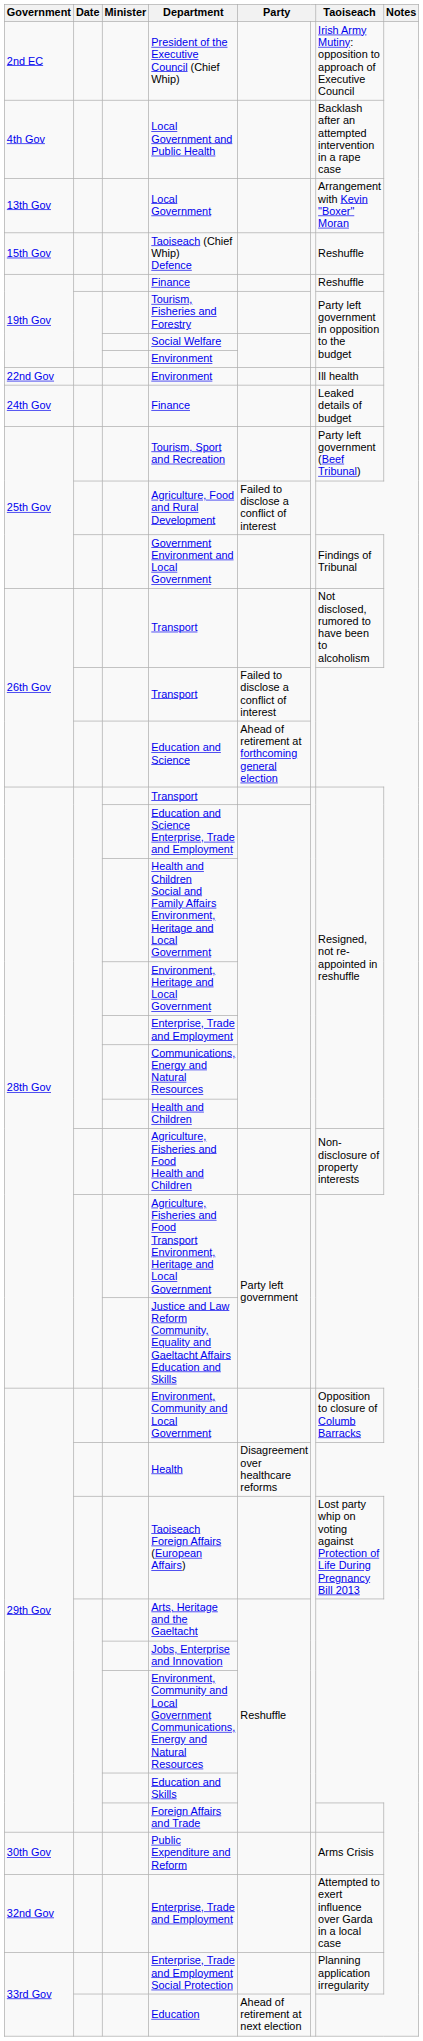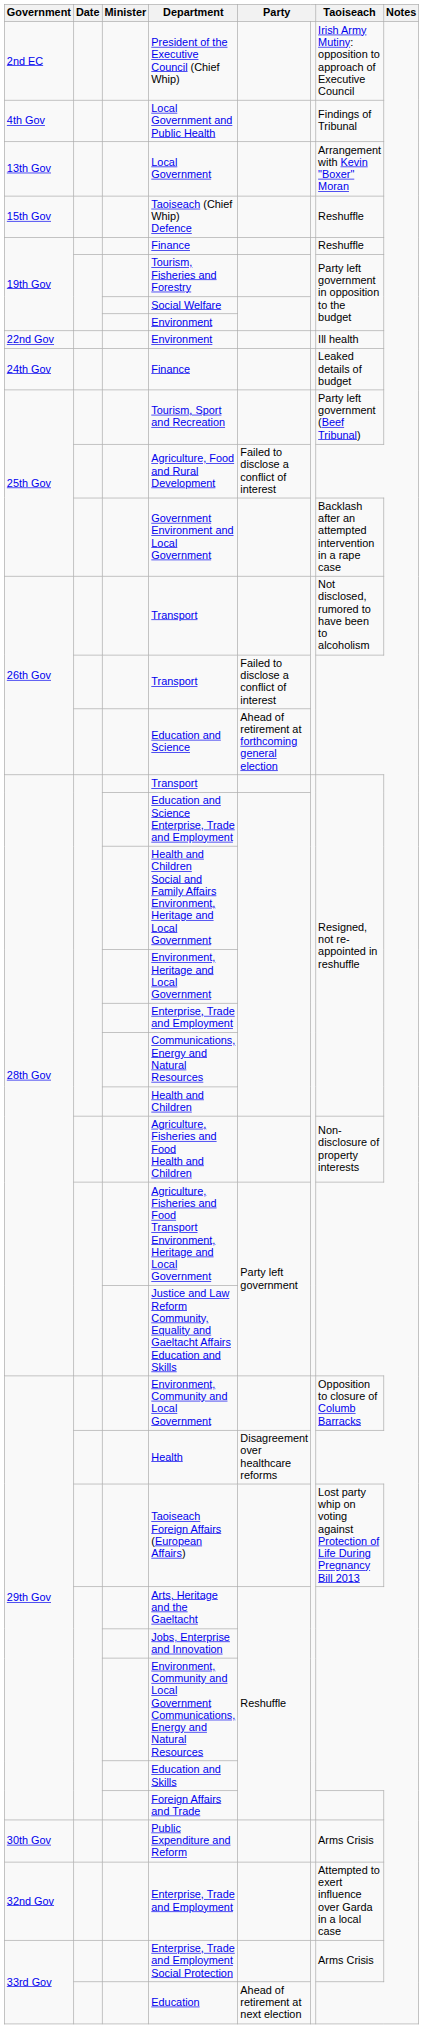 <table class="wikitable sortable">
 <tr>
 <th>Government</th>
 <th>Date</th>
 <th>Minister</th>
 <th>Department</th>
 <th colspan=2>Party</th>
 <th>Taoiseach</th>
 <th>Notes</th>
 </tr>
 <tr>
 <td data-sort-value="0.2"><a href='#'>2nd EC</a></td>
 <td></td>
 <td></td>
 <td data-sort-value="Pres"><a href='#'>President of the Executive Council</a> (Chief Whip)</td>
 <td></td>
 <td></td>
 <td><a href='#'>Irish Army Mutiny</a>: opposition to approach of Executive Council</td>
 </tr>
 <tr>
 <td data-sort-value="04"><a href='#'>4th Gov</a></td>
 <td></td>
 <td></td>
 <td data-sort-value="local"><a href='#'>Local Government and Public Health</a></td>
 <td></td>
 <td></td>
-<td>Backlash after an attempted intervention in a rape case</td>
+<td>Findings of Tribunal</td>
 </tr>
 <tr>
 <td data-sort-value="13"><a href='#'>13th Gov</a></td>
 <td></td>
 <td></td>
 <td data-sort-value="local"><a href='#'>Local Government</a></td>
 <td></td>
 <td></td>
 <td>Arrangement with <a href='#'>Kevin "Boxer" Moran</a></td>
 </tr>
 <tr>
 <td data-sort-value="15"><a href='#'>15th Gov</a></td>
 <td></td>
 <td></td>
 <td><a href='#'>Taoiseach</a> (Chief Whip)<br><a href='#'>Defence</a></td>
 <td></td>
 <td></td>
 <td>Reshuffle</td>
 </tr>
 <tr>
 <td rowspan=4 data-sort-value="19"><a href='#'>19th Gov</a></td>
 <td></td>
 <td></td>
 <td data-sort-value="finance"><a href='#'>Finance</a></td>
 <td></td>
 <td rowspan=4></td>
 <td>Reshuffle</td>
 </tr>
 <tr>
 <td rowspan=3></td>
 <td></td>
 <td data-sort-value="energy"><a href='#'>Tourism, Fisheries and Forestry</a></td>
 <td></td>
 <td rowspan=3>Party left government in opposition to the budget</td>
 </tr>
 <tr>
 <td></td>
 <td data-sort-value="social"><a href='#'>Social Welfare</a></td>
 </tr>
 <tr>
 <td></td>
 <td data-sort-value="envir"><a href='#'>Environment</a></td>
 </tr>
 <tr>
 <td data-sort-value="22"><a href='#'>22nd Gov</a></td>
 <td></td>
 <td></td>
 <td data-sort-value="industry"><a href='#'>Environment</a></td>
 <td></td>
 <td></td>
 <td>Ill health</td>
 </tr>
 <tr>
 <td data-sort-value="24"><a href='#'>24th Gov</a></td>
 <td></td>
 <td></td>
 <td data-sort-value="finance"><a href='#'>Finance</a></td>
 <td></td>
 <td></td>
 <td>Leaked details of budget</td>
 </tr>
 <tr>
 <td data-sort-value="25" rowspan=3><a href='#'>25th Gov</a></td>
 <td></td>
 <td></td>
 <td data-sort-value="tourism"><a href='#'>Tourism, Sport and Recreation</a></td>
 <td></td>
 <td rowspan=3></td>
 <td>Party left government (<a href='#'>Beef Tribunal</a>)</td>
 </tr>
 <tr>
 <td></td>
 <td></td>
 <td data-sort-value="ag"><a href='#'>Agriculture, Food and Rural Development</a></td>
 <td>Failed to disclose a conflict of interest</td>
 </tr>
 <tr>
 <td></td>
 <td></td>
 <td data-sort-value="gov"><a href='#'>Government</a><br><a href='#'>Environment and Local Government</a></td>
 <td></td>
-<td>Findings of Tribunal</td>
+<td>Backlash after an attempted intervention in a rape case</td>
 </tr>
 <tr>
 <td data-sort-value="26" rowspan=3><a href='#'>26th Gov</a></td>
 <td></td>
 <td></td>
 <td data-sort-value="transport"><a href='#'>Transport</a></td>
 <td></td>
 <td rowspan=3></td>
 <td>Not disclosed, rumored to have been to alcoholism </td>
 </tr>
 <tr>
 <td></td>
 <td></td>
 <td data-sort-value="transport"><a href='#'>Transport</a></td>
 <td>Failed to disclose a conflict of interest</td>
 </tr>
 <tr>
 <td></td>
 <td></td>
 <td data-sort-value="ed"><a href='#'>Education and Science</a></td>
 <td>Ahead of retirement at <a href='#'>forthcoming general election</a></td>
 </tr>
 <tr>
 <td data-sort-value="28" rowspan=10><a href='#'>28th Gov</a></td>
 <td rowspan=7></td>
 <td></td>
 <td data-sort-value="transport"><a href='#'>Transport</a></td>
 <td></td>
 <td rowspan=10></td>
 <td rowspan=7>Resigned, not re-appointed in reshuffle</td>
 </tr>
 <tr>
 <td></td>
 <td data-sort-value="education"><a href='#'>Education and Science</a><br><a href='#'>Enterprise, Trade and Employment</a></td>
 </tr>
 <tr>
 <td></td>
 <td data-sort-value="health"><a href='#'>Health and Children</a><br><a href='#'>Social and Family Affairs</a><br><a href='#'>Environment, Heritage and Local Government</a></td>
 </tr>
 <tr>
 <td></td>
 <td data-sort-value="environment"><a href='#'>Environment, Heritage and Local Government</a></td>
 </tr>
 <tr>
 <td></td>
 <td data-sort-value="enterprise"><a href='#'>Enterprise, Trade and Employment</a></td>
 </tr>
 <tr>
 <td></td>
 <td data-sort-value="communications"><a href='#'>Communications, Energy and Natural Resources</a></td>
 </tr>
 <tr>
 <td></td>
 <td data-sort-value="health"><a href='#'>Health and Children</a></td>
 </tr>
 <tr>
 <td></td>
 <td></td>
 <td data-sort-value="ag"><a href='#'>Agriculture, Fisheries and Food</a><br><a href='#'>Health and Children</a></td>
 <td></td>
 <td>Non-disclosure of property interests</td>
 </tr>
 <tr>
 <td rowspan=2></td>
 <td></td>
 <td data-sort-value="ag"><a href='#'>Agriculture, Fisheries and Food</a><br><a href='#'>Transport</a><br><a href='#'>Environment, Heritage and Local Government</a></td>
 <td rowspan=2>Party left government</td>
 </tr>
 <tr>
 <td></td>
 <td data-sort-value="justice"><a href='#'>Justice and Law Reform</a><br><a href='#'>Community, Equality and Gaeltacht Affairs</a><br><a href='#'>Education and Skills</a></td>
 </tr>
 <tr>
 <td data-sort-value="29" rowspan=8><a href='#'>29th Gov</a></td>
 <td></td>
 <td></td>
 <td><a href='#'>Environment, Community and Local Government</a></td>
 <td></td>
 <td rowspan=8></td>
 <td>Opposition to closure of <a href='#'>Columb Barracks</a></td>
 </tr>
 <tr>
 <td></td>
 <td></td>
 <td><a href='#'>Health</a></td>
 <td>Disagreement over healthcare reforms</td>
 </tr>
 <tr>
 <td></td>
 <td></td>
 <td><a href='#'>Taoiseach</a><br><a href='#'>Foreign Affairs</a><br>(<a href='#'>European Affairs</a>)</td>
 <td></td>
 <td>Lost party whip on voting against <a href='#'>Protection of Life During Pregnancy Bill 2013</a></td>
 </tr>
 <tr>
 <td rowspan=5></td>
 <td></td>
 <td><a href='#'>Arts, Heritage and the Gaeltacht</a></td>
 <td rowspan=5>Reshuffle</td>
 </tr>
 <tr>
 <td></td>
 <td><a href='#'>Jobs, Enterprise and Innovation</a></td>
 </tr>
 <tr>
 <td></td>
 <td><a href='#'>Environment, Community and Local Government</a><br><a href='#'>Communications, Energy and Natural Resources</a></td>
 </tr>
 <tr>
 <td></td>
 <td><a href='#'>Education and Skills</a></td>
 </tr>
 <tr>
 <td></td>
 <td><a href='#'>Foreign Affairs and Trade</a></td>
 <td></td>
 </tr>
 <tr>
 <td data-sort-value="30"><a href='#'>30th Gov</a></td>
 <td></td>
 <td></td>
 <td><a href='#'>Public Expenditure and Reform</a></td>
 <td></td>
 <td></td>
 <td>Arms Crisis</td>
 </tr>
 <tr>
 <td data-sort-value="32"><a href='#'>32nd Gov</a></td>
 <td></td>
 <td></td>
 <td><a href='#'>Enterprise, Trade and Employment</a></td>
 <td></td>
 <td></td>
 <td>Attempted to exert influence over Garda in a local case</td>
 </tr>
 <tr>
 <td data-sort-value="33" rowspan=2><a href='#'>33rd Gov</a></td>
 <td></td>
 <td></td>
 <td><a href='#'>Enterprise, Trade and Employment</a><br><a href='#'>Social Protection</a></td>
 <td></td>
 <td rowspan=2></td>
-<td>Planning application irregularity</td>
+<td>Arms Crisis</td>
 </tr>
 <tr>
 <td></td>
 <td></td>
 <td><a href='#'>Education</a></td>
 <td>Ahead of retirement at next election</td>
 </tr>
 </table>
